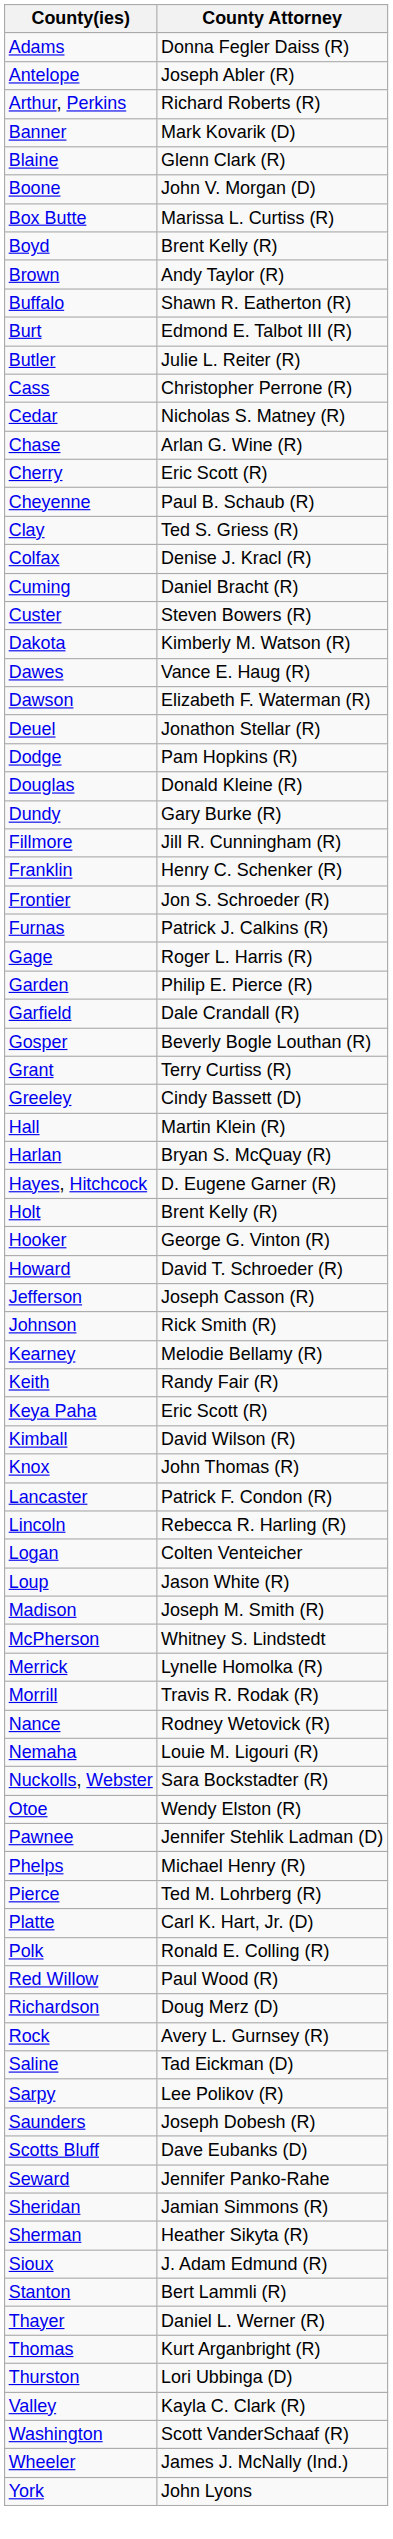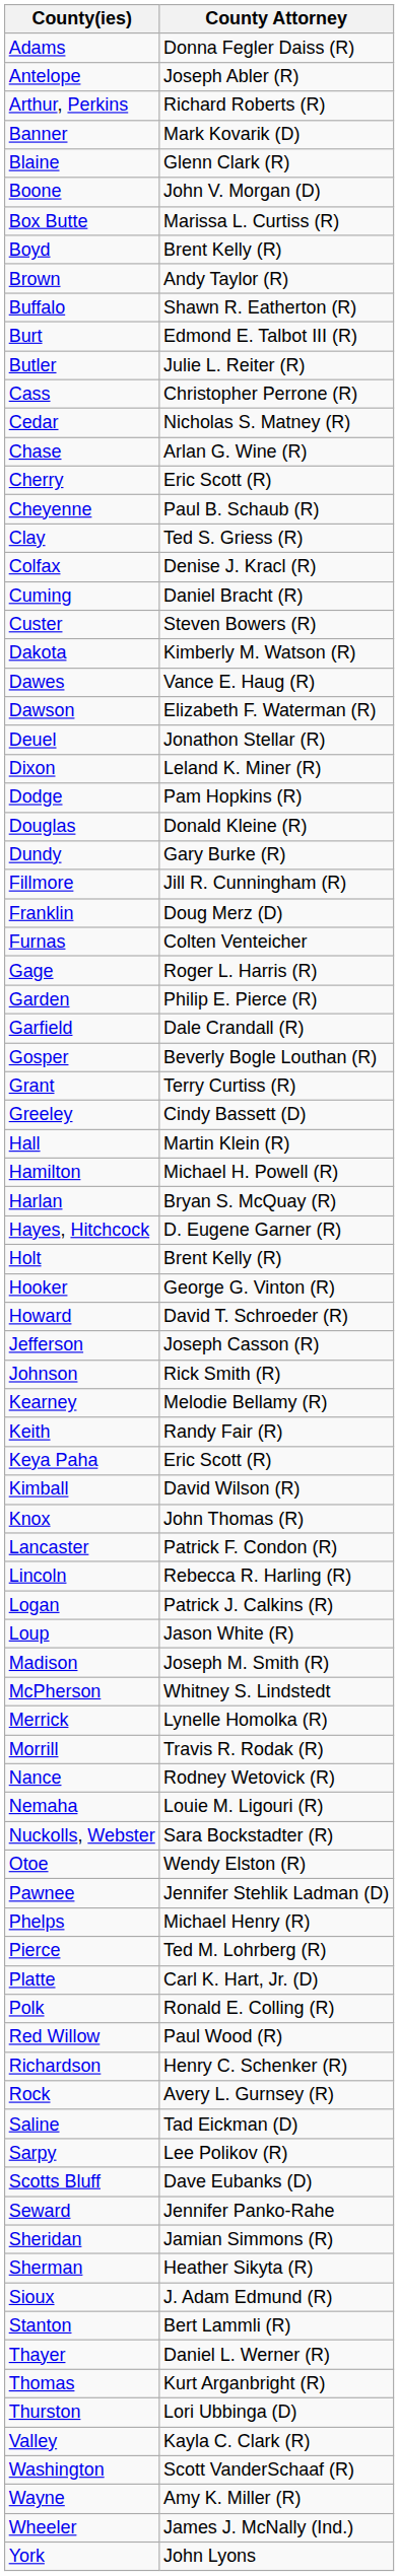 <table class="wikitable">
 <tr>
 <th>County(ies)</th>
 <th>County Attorney</th>
 </tr>
 <tr>
 <td><a href='#'>Adams</a></td>
 <td>Donna Fegler Daiss (R)</td>
 </tr>
 <tr>
 <td><a href='#'>Antelope</a></td>
 <td>Joseph Abler (R)</td>
 </tr>
 <tr>
 <td><a href='#'>Arthur</a>, <a href='#'>Perkins</a></td>
 <td>Richard Roberts (R)</td>
 </tr>
 <tr>
 <td><a href='#'>Banner</a></td>
 <td>Mark Kovarik (D)</td>
 </tr>
 <tr>
 <td><a href='#'>Blaine</a></td>
 <td>Glenn Clark (R)</td>
 </tr>
 <tr>
 <td><a href='#'>Boone</a></td>
 <td>John V. Morgan (D)</td>
 </tr>
 <tr>
 <td><a href='#'>Box Butte</a></td>
 <td>Marissa L. Curtiss (R)</td>
 </tr>
 <tr>
 <td><a href='#'>Boyd</a></td>
 <td>Brent Kelly (R)</td>
 </tr>
 <tr>
 <td><a href='#'>Brown</a></td>
 <td>Andy Taylor (R)</td>
 </tr>
 <tr>
 <td><a href='#'>Buffalo</a></td>
 <td>Shawn R. Eatherton (R)</td>
 </tr>
 <tr>
 <td><a href='#'>Burt</a></td>
 <td>Edmond E. Talbot III (R)</td>
 </tr>
 <tr>
 <td><a href='#'>Butler</a></td>
 <td>Julie L. Reiter (R)</td>
 </tr>
 <tr>
 <td><a href='#'>Cass</a></td>
 <td>Christopher Perrone (R)</td>
 </tr>
 <tr>
 <td><a href='#'>Cedar</a></td>
 <td>Nicholas S. Matney (R)</td>
 </tr>
 <tr>
 <td><a href='#'>Chase</a></td>
 <td>Arlan G. Wine (R)</td>
 </tr>
 <tr>
 <td><a href='#'>Cherry</a></td>
 <td>Eric Scott (R)</td>
 </tr>
 <tr>
 <td><a href='#'>Cheyenne</a></td>
 <td>Paul B. Schaub (R)</td>
 </tr>
 <tr>
 <td><a href='#'>Clay</a></td>
 <td>Ted S. Griess (R)</td>
 </tr>
 <tr>
 <td><a href='#'>Colfax</a></td>
 <td>Denise J. Kracl (R)</td>
 </tr>
 <tr>
 <td><a href='#'>Cuming</a></td>
 <td>Daniel Bracht (R)</td>
 </tr>
 <tr>
 <td><a href='#'>Custer</a></td>
 <td>Steven Bowers (R)</td>
 </tr>
 <tr>
 <td><a href='#'>Dakota</a></td>
 <td>Kimberly M. Watson (R)</td>
 </tr>
 <tr>
 <td><a href='#'>Dawes</a></td>
 <td>Vance E. Haug (R)</td>
 </tr>
 <tr>
 <td><a href='#'>Dawson</a></td>
 <td>Elizabeth F. Waterman (R)</td>
 </tr>
 <tr>
 <td><a href='#'>Deuel</a></td>
 <td>Jonathon Stellar (R)</td>
 </tr>
 <tr>
+<td><a href='#'>Dixon</a></td>
+<td>Leland K. Miner (R)</td>
+</tr>
+<tr>
 <td><a href='#'>Dodge</a></td>
 <td>Pam Hopkins (R)</td>
 </tr>
 <tr>
 <td><a href='#'>Douglas</a></td>
 <td>Donald Kleine (R)</td>
 </tr>
 <tr>
 <td><a href='#'>Dundy</a></td>
 <td>Gary Burke (R)</td>
 </tr>
 <tr>
 <td><a href='#'>Fillmore</a></td>
 <td>Jill R. Cunningham (R)</td>
 </tr>
 <tr>
 <td><a href='#'>Franklin</a></td>
-<td>Henry C. Schenker (R)</td>
-</tr>
-<tr>
-<td><a href='#'>Frontier</a></td>
-<td>Jon S. Schroeder (R)</td>
+<td>Doug Merz (D)</td>
 </tr>
 <tr>
 <td><a href='#'>Furnas</a></td>
-<td>Patrick J. Calkins (R)</td>
+<td>Colten Venteicher</td>
 </tr>
 <tr>
 <td><a href='#'>Gage</a></td>
 <td>Roger L. Harris (R)</td>
 </tr>
 <tr>
 <td><a href='#'>Garden</a></td>
 <td>Philip E. Pierce (R)</td>
 </tr>
 <tr>
 <td><a href='#'>Garfield</a></td>
 <td>Dale Crandall (R)</td>
 </tr>
 <tr>
 <td><a href='#'>Gosper</a></td>
 <td>Beverly Bogle Louthan (R)</td>
 </tr>
 <tr>
 <td><a href='#'>Grant</a></td>
 <td>Terry Curtiss (R)</td>
 </tr>
 <tr>
 <td><a href='#'>Greeley</a></td>
 <td>Cindy Bassett (D)</td>
 </tr>
 <tr>
 <td><a href='#'>Hall</a></td>
 <td>Martin Klein (R)</td>
+</tr>
+<tr>
+<td><a href='#'>Hamilton</a></td>
+<td>Michael H. Powell (R)</td>
 </tr>
 <tr>
 <td><a href='#'>Harlan</a></td>
 <td>Bryan S. McQuay (R)</td>
 </tr>
 <tr>
 <td><a href='#'>Hayes</a>, <a href='#'>Hitchcock</a></td>
 <td>D. Eugene Garner (R)</td>
 </tr>
 <tr>
 <td><a href='#'>Holt</a></td>
 <td>Brent Kelly (R)</td>
 </tr>
 <tr>
 <td><a href='#'>Hooker</a></td>
 <td>George G. Vinton (R)</td>
 </tr>
 <tr>
 <td><a href='#'>Howard</a></td>
 <td>David T. Schroeder (R)</td>
 </tr>
 <tr>
 <td><a href='#'>Jefferson</a></td>
 <td>Joseph Casson (R)</td>
 </tr>
 <tr>
 <td><a href='#'>Johnson</a></td>
 <td>Rick Smith (R)</td>
 </tr>
 <tr>
 <td><a href='#'>Kearney</a></td>
 <td>Melodie Bellamy (R)</td>
 </tr>
 <tr>
 <td><a href='#'>Keith</a></td>
 <td>Randy Fair (R)</td>
 </tr>
 <tr>
 <td><a href='#'>Keya Paha</a></td>
 <td>Eric Scott (R)</td>
 </tr>
 <tr>
 <td><a href='#'>Kimball</a></td>
 <td>David Wilson (R)</td>
 </tr>
 <tr>
 <td><a href='#'>Knox</a></td>
 <td>John Thomas (R)</td>
 </tr>
 <tr>
 <td><a href='#'>Lancaster</a></td>
 <td>Patrick F. Condon (R)</td>
 </tr>
 <tr>
 <td><a href='#'>Lincoln</a></td>
 <td>Rebecca R. Harling (R)</td>
 </tr>
 <tr>
 <td><a href='#'>Logan</a></td>
-<td>Colten Venteicher</td>
+<td>Patrick J. Calkins (R)</td>
 </tr>
 <tr>
 <td><a href='#'>Loup</a></td>
 <td>Jason White (R)</td>
 </tr>
 <tr>
 <td><a href='#'>Madison</a></td>
 <td>Joseph M. Smith (R)</td>
 </tr>
 <tr>
 <td><a href='#'>McPherson</a></td>
 <td>Whitney S. Lindstedt</td>
 </tr>
 <tr>
 <td><a href='#'>Merrick</a></td>
 <td>Lynelle Homolka (R)</td>
 </tr>
 <tr>
 <td><a href='#'>Morrill</a></td>
 <td>Travis R. Rodak (R)</td>
 </tr>
 <tr>
 <td><a href='#'>Nance</a></td>
 <td>Rodney Wetovick (R)</td>
 </tr>
 <tr>
 <td><a href='#'>Nemaha</a></td>
 <td>Louie M. Ligouri (R)</td>
 </tr>
 <tr>
 <td><a href='#'>Nuckolls</a>, <a href='#'>Webster</a></td>
 <td>Sara Bockstadter (R)</td>
 </tr>
 <tr>
 <td><a href='#'>Otoe</a></td>
 <td>Wendy Elston (R)</td>
 </tr>
 <tr>
 <td><a href='#'>Pawnee</a></td>
 <td>Jennifer Stehlik Ladman (D)</td>
 </tr>
 <tr>
 <td><a href='#'>Phelps</a></td>
 <td>Michael Henry (R)</td>
 </tr>
 <tr>
 <td><a href='#'>Pierce</a></td>
 <td>Ted M. Lohrberg (R)</td>
 </tr>
 <tr>
 <td><a href='#'>Platte</a></td>
 <td>Carl K. Hart, Jr. (D)</td>
 </tr>
 <tr>
 <td><a href='#'>Polk</a></td>
 <td>Ronald E. Colling (R)</td>
 </tr>
 <tr>
 <td><a href='#'>Red Willow</a></td>
 <td>Paul Wood (R)</td>
 </tr>
 <tr>
 <td><a href='#'>Richardson</a></td>
-<td>Doug Merz (D)</td>
+<td>Henry C. Schenker (R)</td>
 </tr>
 <tr>
 <td><a href='#'>Rock</a></td>
 <td>Avery L. Gurnsey (R)</td>
 </tr>
 <tr>
 <td><a href='#'>Saline</a></td>
 <td>Tad Eickman (D)</td>
 </tr>
 <tr>
 <td><a href='#'>Sarpy</a></td>
 <td>Lee Polikov (R)</td>
-</tr>
-<tr>
-<td><a href='#'>Saunders</a></td>
-<td>Joseph Dobesh (R)</td>
 </tr>
 <tr>
 <td><a href='#'>Scotts Bluff</a></td>
 <td>Dave Eubanks (D)</td>
 </tr>
 <tr>
 <td><a href='#'>Seward</a></td>
 <td>Jennifer Panko-Rahe</td>
 </tr>
 <tr>
 <td><a href='#'>Sheridan</a></td>
 <td>Jamian Simmons (R)</td>
 </tr>
 <tr>
 <td><a href='#'>Sherman</a></td>
 <td>Heather Sikyta (R)</td>
 </tr>
 <tr>
 <td><a href='#'>Sioux</a></td>
 <td>J. Adam Edmund (R)</td>
 </tr>
 <tr>
 <td><a href='#'>Stanton</a></td>
 <td>Bert Lammli (R)</td>
 </tr>
 <tr>
 <td><a href='#'>Thayer</a></td>
 <td>Daniel L. Werner (R)</td>
 </tr>
 <tr>
 <td><a href='#'>Thomas</a></td>
 <td>Kurt Arganbright (R)</td>
 </tr>
 <tr>
 <td><a href='#'>Thurston</a></td>
 <td>Lori Ubbinga (D)</td>
 </tr>
 <tr>
 <td><a href='#'>Valley</a></td>
 <td>Kayla C. Clark (R)</td>
 </tr>
 <tr>
 <td><a href='#'>Washington</a></td>
 <td>Scott VanderSchaaf (R)</td>
 </tr>
 <tr>
+<td><a href='#'>Wayne</a></td>
+<td>Amy K. Miller (R)</td>
+</tr>
+<tr>
 <td><a href='#'>Wheeler</a></td>
 <td>James J. McNally (Ind.)</td>
 </tr>
 <tr>
 <td><a href='#'>York</a></td>
 <td>John Lyons</td>
 </tr>
 </table>
